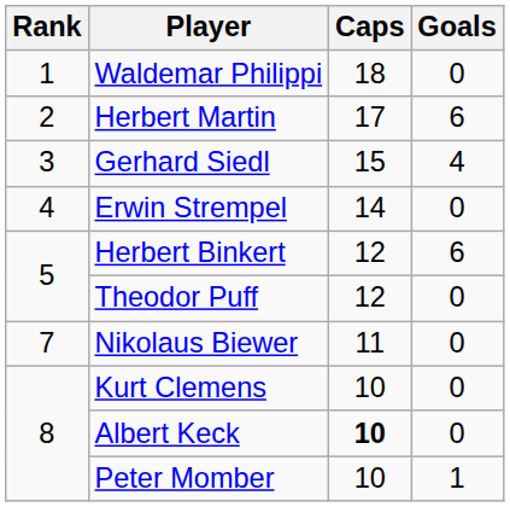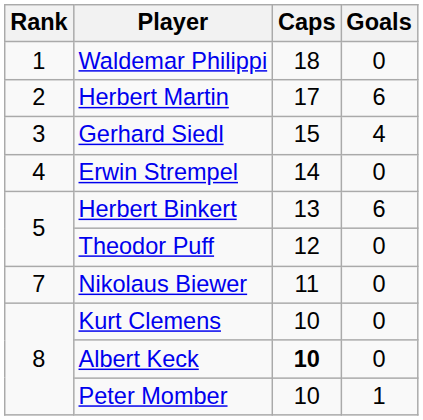 <table class="wikitable sortable" style="text-align:center">
 <tr>
 <th>Rank</th>
 <th>Player</th>
 <th>Caps</th>
 <th>Goals</th>
 </tr>
 <tr>
 <td>1</td>
 <td data-sort-value="Philippi, Waldemar" align="left"><a href='#'>Waldemar Philippi</a></td>
 <td>18</td>
 <td>0</td>
 </tr>
 <tr>
 <td>2</td>
 <td data-sort-value="Martin, Herbert" align="left"><a href='#'>Herbert Martin</a></td>
 <td>17</td>
 <td>6</td>
 </tr>
 <tr>
 <td>3</td>
 <td data-sort-value="Siedl, Gerhard" align="left"><a href='#'>Gerhard Siedl</a></td>
 <td>15</td>
 <td>4</td>
 </tr>
 <tr>
 <td>4</td>
 <td data-sort-value="Strempel, Erwin" align="left"><a href='#'>Erwin Strempel</a></td>
 <td>14</td>
 <td>0</td>
 </tr>
 <tr>
 <td rowspan="2">5</td>
 <td data-sort-value="Binkert, Herbert" align="left"><a href='#'>Herbert Binkert</a></td>
-<td>12</td>
+<td>13</td>
 <td>6</td>
 </tr>
 <tr>
 <td data-sort-value="Puff, Theodor" align="left"><a href='#'>Theodor Puff</a></td>
 <td>12</td>
 <td>0</td>
 </tr>
 <tr>
 <td>7</td>
 <td data-sort-value="Biewer, Nikolaus" align="left"><a href='#'>Nikolaus Biewer</a></td>
 <td>11</td>
 <td>0</td>
 </tr>
 <tr>
 <td rowspan="3">8</td>
 <td data-sort-value="Clemens, Kurt" align="left"><a href='#'>Kurt Clemens</a></td>
 <td>10</td>
 <td>0</td>
 </tr>
 <tr>
 <td data-sort-value="Keck, Albert" align="left"><a href='#'>Albert Keck</a></td>
 <td><strong>10</strong></td>
 <td>0</td>
 </tr>
 <tr>
 <td data-sort-value="Momber, Peter" align="left"><a href='#'>Peter Momber</a></td>
 <td>10</td>
 <td>1</td>
 </tr>
 </table>
